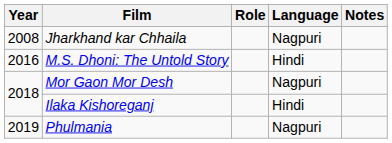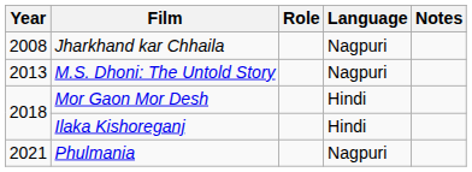 <table class="wikitable sortable">
 <tr>
 <th scope="col">Year</th>
 <th scope="col">Film</th>
 <th scope="col">Role</th>
 <th scope="col">Language</th>
 <th scope="col">Notes</th>
 </tr>
 <tr>
 <td>2008</td>
 <td><em>Jharkhand kar Chhaila</em></td>
 <td></td>
 <td>Nagpuri</td>
 <td></td>
 </tr>
 <tr>
-<td rowspan="">2016</td>
+<td rowspan="">2013</td>
 <td><em><a href='#'>M.S. Dhoni: The Untold Story</a></em></td>
 <td></td>
-<td>Hindi</td>
+<td>Nagpuri</td>
 <td></td>
 </tr>
 <tr>
 <td rowspan="2">2018</td>
 <td><em><a href='#'>Mor Gaon Mor Desh</a></em></td>
 <td></td>
-<td>Nagpuri</td>
+<td>Hindi</td>
 <td></td>
 </tr>
 <tr>
 <td><em><a href='#'>Ilaka Kishoreganj</a></em></td>
 <td></td>
 <td>Hindi</td>
 <td></td>
 </tr>
 <tr>
-<td rowspan="">2019</td>
+<td rowspan="">2021</td>
 <td><em><a href='#'>Phulmania</a></em></td>
 <td></td>
 <td>Nagpuri</td>
 <td></td>
 </tr>
 </table>
